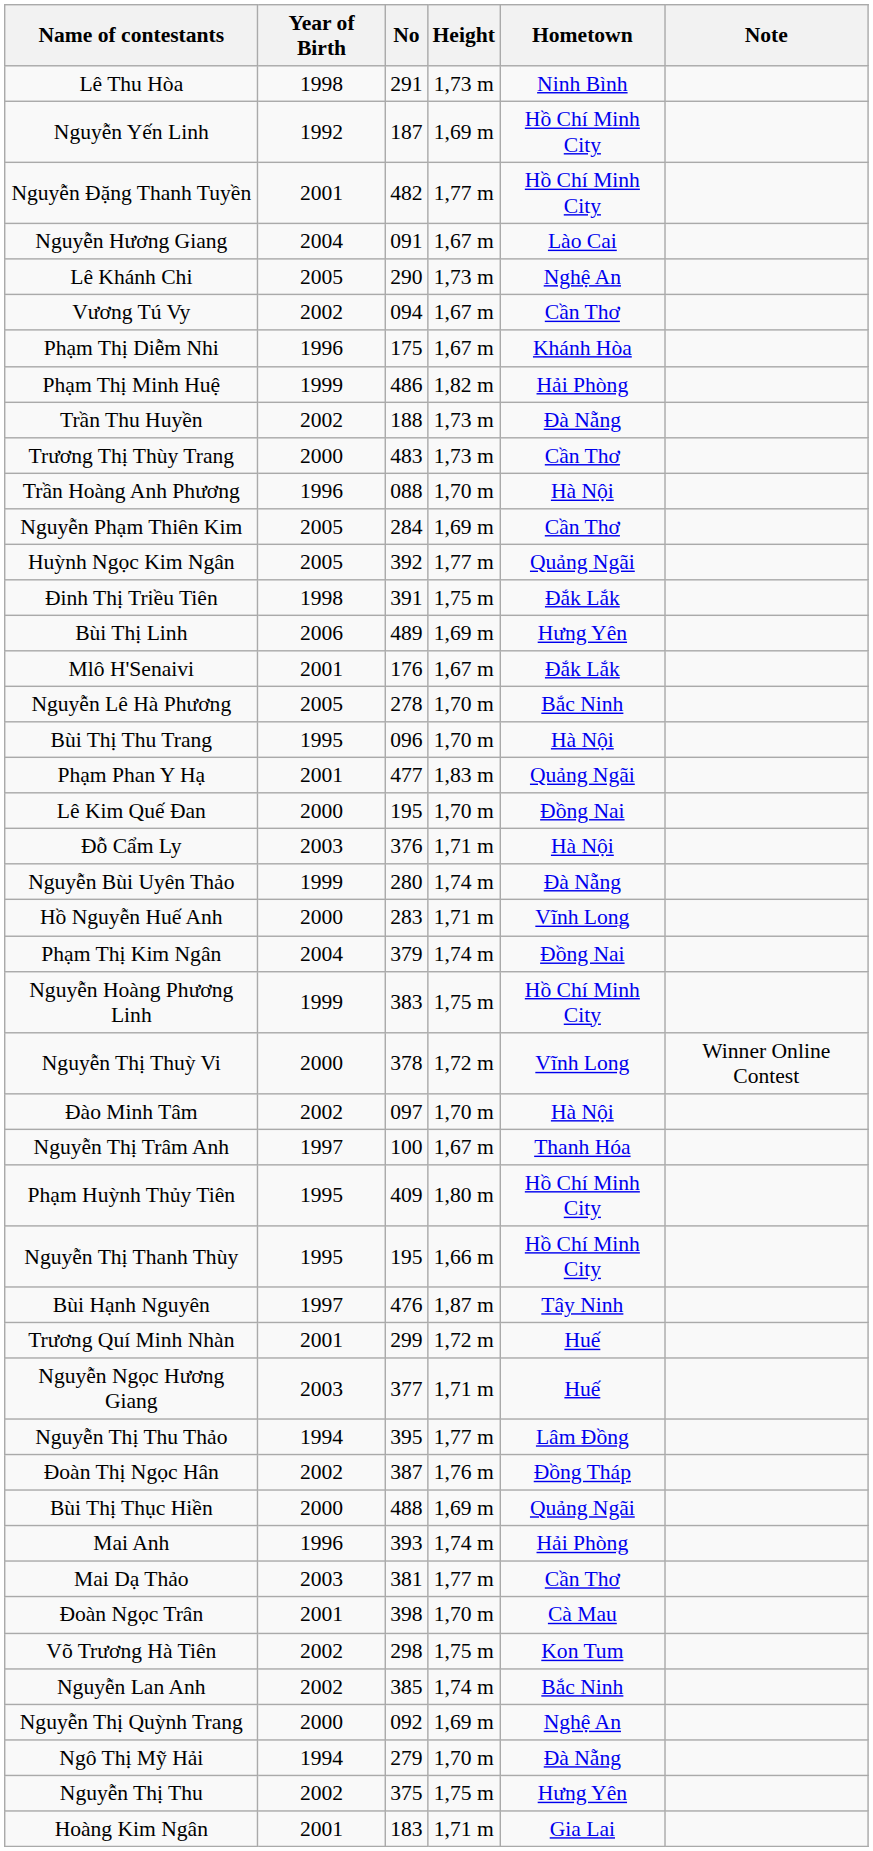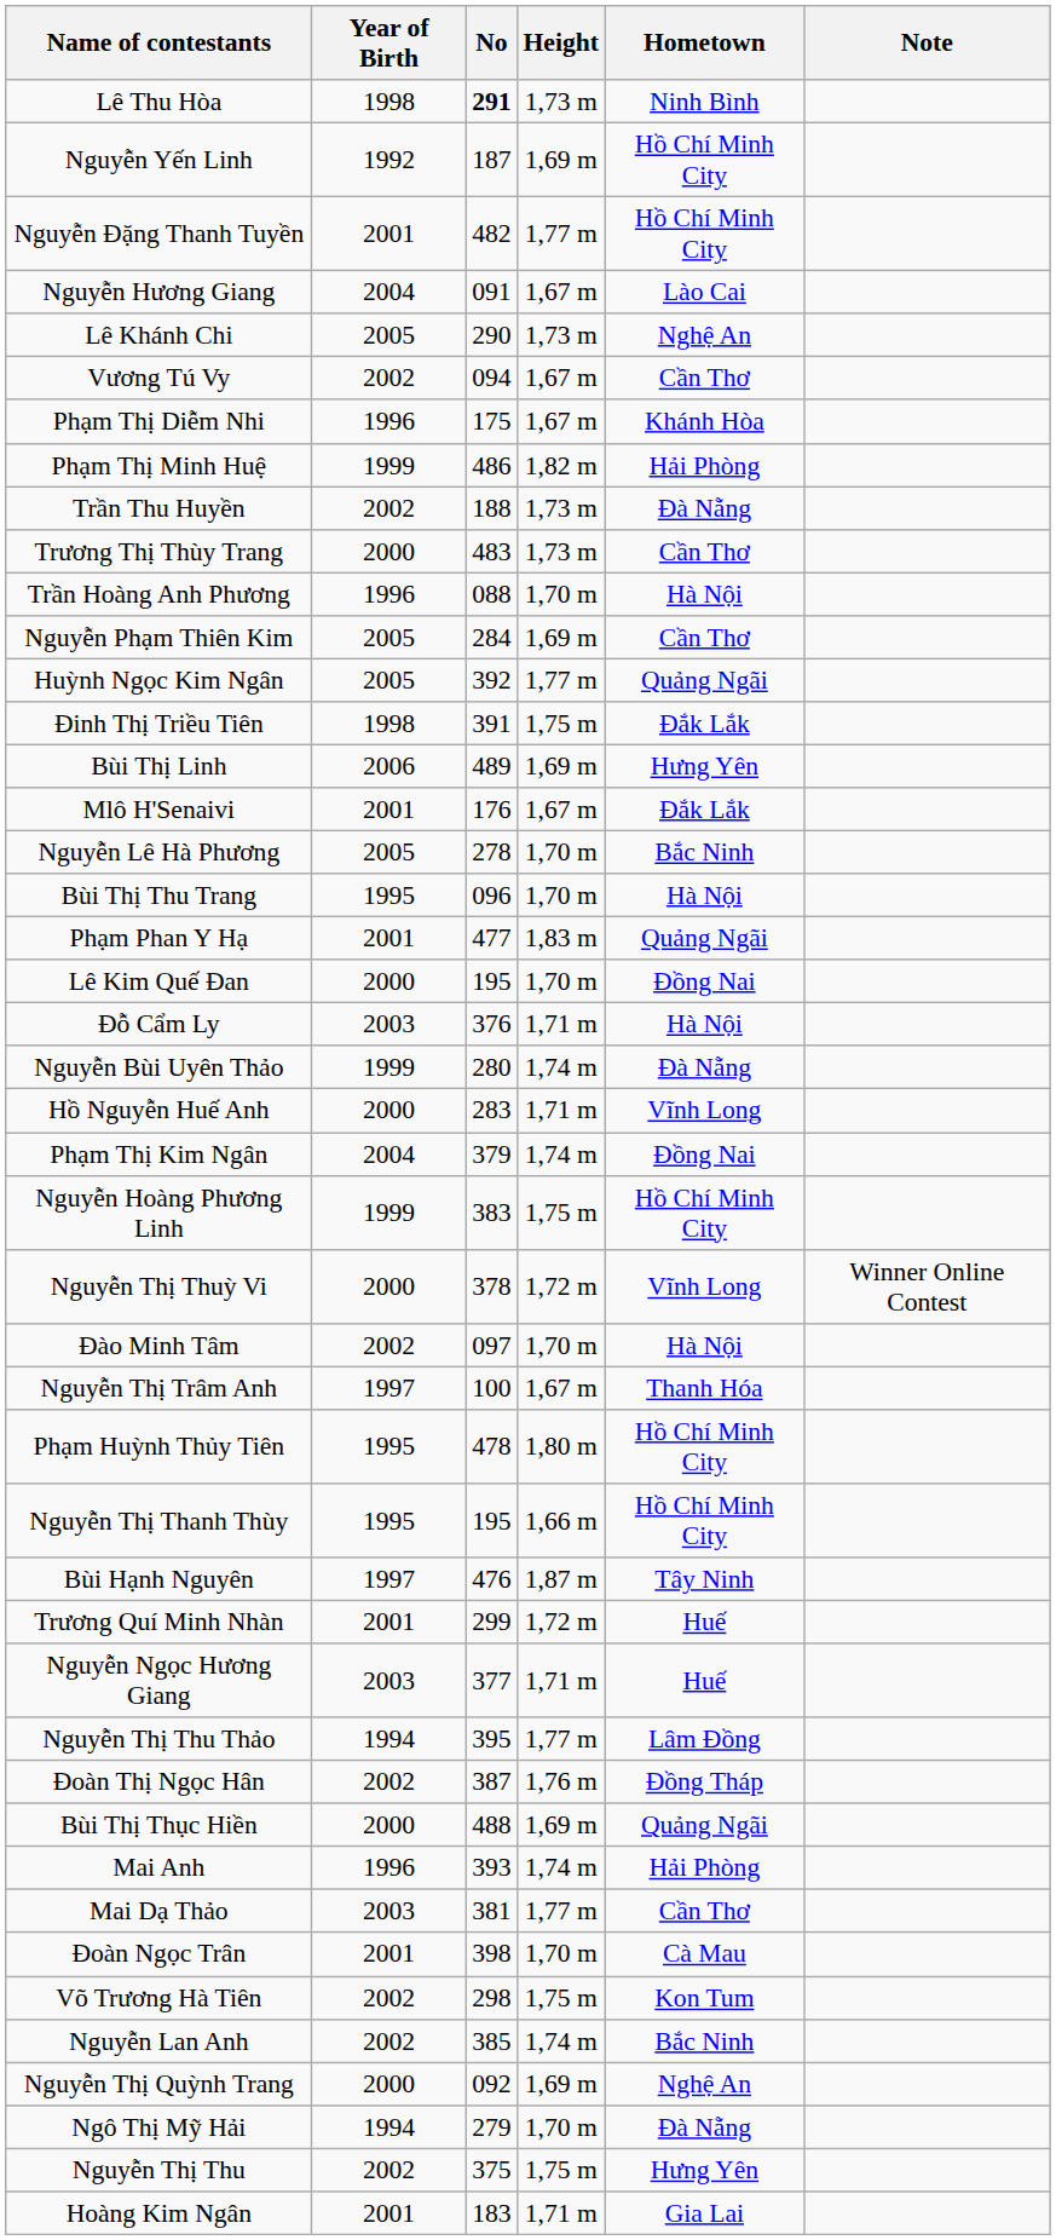 <table class="wikitable sortable static-row-numbers" style="text-align:center; font-size: 95%;">
 <tr>
 <th>Name of contestants</th>
 <th>Year of Birth</th>
 <th>No</th>
 <th>Height</th>
 <th>Hometown</th>
 <th>Note</th>
 </tr>
 <tr>
 <td>Lê Thu Hòa</td>
 <td>1998</td>
-<td>291</td>
+<td><strong>291</strong></td>
 <td>1,73 m</td>
 <td><a href='#'>Ninh Bình</a></td>
 <td></td>
 </tr>
 <tr>
 <td>Nguyễn Yến Linh</td>
 <td>1992</td>
 <td>187</td>
 <td>1,69 m</td>
 <td><a href='#'>Hồ Chí Minh City</a></td>
 <td></td>
 </tr>
 <tr>
 <td>Nguyễn Đặng Thanh Tuyền</td>
 <td>2001</td>
 <td>482</td>
 <td>1,77 m</td>
 <td><a href='#'>Hồ Chí Minh City</a></td>
 <td></td>
 </tr>
 <tr>
 <td>Nguyễn Hương Giang</td>
 <td>2004</td>
 <td>091</td>
 <td>1,67 m</td>
 <td><a href='#'>Lào Cai</a></td>
 <td></td>
 </tr>
 <tr>
 <td>Lê Khánh Chi</td>
 <td>2005</td>
 <td>290</td>
 <td>1,73 m</td>
 <td><a href='#'>Nghệ An</a></td>
 <td></td>
 </tr>
 <tr>
 <td>Vương Tú Vy</td>
 <td>2002</td>
 <td>094</td>
 <td>1,67 m</td>
 <td><a href='#'>Cần Thơ</a></td>
 <td></td>
 </tr>
 <tr>
 <td>Phạm Thị Diễm Nhi</td>
 <td>1996</td>
 <td>175</td>
 <td>1,67 m</td>
 <td><a href='#'>Khánh Hòa</a></td>
 <td></td>
 </tr>
 <tr>
 <td>Phạm Thị Minh Huệ</td>
 <td>1999</td>
 <td>486</td>
 <td>1,82 m</td>
 <td><a href='#'>Hải Phòng</a></td>
 <td></td>
 </tr>
 <tr>
 <td>Trần Thu Huyền</td>
 <td>2002</td>
 <td>188</td>
 <td>1,73 m</td>
 <td><a href='#'>Đà Nẵng</a></td>
 <td></td>
 </tr>
 <tr>
 <td>Trương Thị Thùy Trang</td>
 <td>2000</td>
 <td>483</td>
 <td>1,73 m</td>
 <td><a href='#'>Cần Thơ</a></td>
 <td></td>
 </tr>
 <tr>
 <td>Trần Hoàng Anh Phương</td>
 <td>1996</td>
 <td>088</td>
 <td>1,70 m</td>
 <td><a href='#'>Hà Nội</a></td>
 <td></td>
 </tr>
 <tr>
 <td>Nguyễn Phạm Thiên Kim</td>
 <td>2005</td>
 <td>284</td>
 <td>1,69 m</td>
 <td><a href='#'>Cần Thơ</a></td>
 <td></td>
 </tr>
 <tr>
 <td>Huỳnh Ngọc Kim Ngân</td>
 <td>2005</td>
 <td>392</td>
 <td>1,77 m</td>
 <td><a href='#'>Quảng Ngãi</a></td>
 <td></td>
 </tr>
 <tr>
 <td>Đinh Thị Triều Tiên</td>
 <td>1998</td>
 <td>391</td>
 <td>1,75 m</td>
 <td><a href='#'>Đắk Lắk</a></td>
 <td></td>
 </tr>
 <tr>
 <td>Bùi Thị Linh</td>
 <td>2006</td>
 <td>489</td>
 <td>1,69 m</td>
 <td><a href='#'>Hưng Yên</a></td>
 <td></td>
 </tr>
 <tr>
 <td>Mlô H'Senaivi</td>
 <td>2001</td>
 <td>176</td>
 <td>1,67 m</td>
 <td><a href='#'>Đắk Lắk</a></td>
 <td></td>
 </tr>
 <tr>
 <td>Nguyễn Lê Hà Phương</td>
 <td>2005</td>
 <td>278</td>
 <td>1,70 m</td>
 <td><a href='#'>Bắc Ninh</a></td>
 <td></td>
 </tr>
 <tr>
 <td>Bùi Thị Thu Trang</td>
 <td>1995</td>
 <td>096</td>
 <td>1,70 m</td>
 <td><a href='#'>Hà Nội</a></td>
 <td></td>
 </tr>
 <tr>
 <td>Phạm Phan Y Hạ</td>
 <td>2001</td>
 <td>477</td>
 <td>1,83 m</td>
 <td><a href='#'>Quảng Ngãi</a></td>
 <td></td>
 </tr>
 <tr>
 <td>Lê Kim Quế Đan</td>
 <td>2000</td>
 <td>195</td>
 <td>1,70 m</td>
 <td><a href='#'>Đồng Nai</a></td>
 <td></td>
 </tr>
 <tr>
 <td>Đỗ Cẩm Ly</td>
 <td>2003</td>
 <td>376</td>
 <td>1,71 m</td>
 <td><a href='#'>Hà Nội</a></td>
 <td></td>
 </tr>
 <tr>
 <td>Nguyễn Bùi Uyên Thảo</td>
 <td>1999</td>
 <td>280</td>
 <td>1,74 m</td>
 <td><a href='#'>Đà Nẵng</a></td>
 <td></td>
 </tr>
 <tr>
 <td>Hồ Nguyễn Huế Anh</td>
 <td>2000</td>
 <td>283</td>
 <td>1,71 m</td>
 <td><a href='#'>Vĩnh Long</a></td>
 <td></td>
 </tr>
 <tr>
 <td>Phạm Thị Kim Ngân</td>
 <td>2004</td>
 <td>379</td>
 <td>1,74 m</td>
 <td><a href='#'>Đồng Nai</a></td>
 <td></td>
 </tr>
 <tr>
 <td>Nguyễn Hoàng Phương Linh</td>
 <td>1999</td>
 <td>383</td>
 <td>1,75 m</td>
 <td><a href='#'>Hồ Chí Minh City</a></td>
 <td></td>
 </tr>
 <tr>
 <td>Nguyễn Thị Thuỳ Vi</td>
 <td>2000</td>
 <td>378</td>
 <td>1,72 m</td>
 <td><a href='#'>Vĩnh Long</a></td>
 <td>Winner Online Contest</td>
 </tr>
 <tr>
 <td>Đào Minh Tâm</td>
 <td>2002</td>
 <td>097</td>
 <td>1,70 m</td>
 <td><a href='#'>Hà Nội</a></td>
 <td></td>
 </tr>
 <tr>
 <td>Nguyễn Thị Trâm Anh</td>
 <td>1997</td>
 <td>100</td>
 <td>1,67 m</td>
 <td><a href='#'>Thanh Hóa</a></td>
 <td></td>
 </tr>
 <tr>
 <td>Phạm Huỳnh Thủy Tiên</td>
 <td>1995</td>
-<td>409</td>
+<td>478</td>
 <td>1,80 m</td>
 <td><a href='#'>Hồ Chí Minh City</a></td>
 <td></td>
 </tr>
 <tr>
 <td>Nguyễn Thị Thanh Thùy</td>
 <td>1995</td>
 <td>195</td>
 <td>1,66 m</td>
 <td><a href='#'>Hồ Chí Minh City</a></td>
 <td></td>
 </tr>
 <tr>
 <td>Bùi Hạnh Nguyên</td>
 <td>1997</td>
 <td>476</td>
 <td>1,87 m</td>
 <td><a href='#'>Tây Ninh</a></td>
 <td></td>
 </tr>
 <tr>
 <td>Trương Quí Minh Nhàn</td>
 <td>2001</td>
 <td>299</td>
 <td>1,72 m</td>
 <td><a href='#'>Huế</a></td>
 <td></td>
 </tr>
 <tr>
 <td>Nguyễn Ngọc Hương Giang</td>
 <td>2003</td>
 <td>377</td>
 <td>1,71 m</td>
 <td><a href='#'>Huế</a></td>
 <td></td>
 </tr>
 <tr>
 <td>Nguyễn Thị Thu Thảo</td>
 <td>1994</td>
 <td>395</td>
 <td>1,77 m</td>
 <td><a href='#'>Lâm Đồng</a></td>
 <td></td>
 </tr>
 <tr>
 <td>Đoàn Thị Ngọc Hân</td>
 <td>2002</td>
 <td>387</td>
 <td>1,76 m</td>
 <td><a href='#'>Đồng Tháp</a></td>
 <td></td>
 </tr>
 <tr>
 <td>Bùi Thị Thục Hiền</td>
 <td>2000</td>
 <td>488</td>
 <td>1,69 m</td>
 <td><a href='#'>Quảng Ngãi</a></td>
 <td></td>
 </tr>
 <tr>
 <td>Mai Anh</td>
 <td>1996</td>
 <td>393</td>
 <td>1,74 m</td>
 <td><a href='#'>Hải Phòng</a></td>
 <td></td>
 </tr>
 <tr>
 <td>Mai Dạ Thảo</td>
 <td>2003</td>
 <td>381</td>
 <td>1,77 m</td>
 <td><a href='#'>Cần Thơ</a></td>
 <td></td>
 </tr>
 <tr>
 <td>Đoàn Ngọc Trân</td>
 <td>2001</td>
 <td>398</td>
 <td>1,70 m</td>
 <td><a href='#'>Cà Mau</a></td>
 <td></td>
 </tr>
 <tr>
 <td>Võ Trương Hà Tiên</td>
 <td>2002</td>
 <td>298</td>
 <td>1,75 m</td>
 <td><a href='#'>Kon Tum</a></td>
 <td></td>
 </tr>
 <tr>
 <td>Nguyễn Lan Anh</td>
 <td>2002</td>
 <td>385</td>
 <td>1,74 m</td>
 <td><a href='#'>Bắc Ninh</a></td>
 <td></td>
 </tr>
 <tr>
 <td>Nguyễn Thị Quỳnh Trang</td>
 <td>2000</td>
 <td>092</td>
 <td>1,69 m</td>
 <td><a href='#'>Nghệ An</a></td>
 <td></td>
 </tr>
 <tr>
 <td>Ngô Thị Mỹ Hải</td>
 <td>1994</td>
 <td>279</td>
 <td>1,70 m</td>
 <td><a href='#'>Đà Nẵng</a></td>
 <td></td>
 </tr>
 <tr>
 <td>Nguyễn Thị Thu</td>
 <td>2002</td>
 <td>375</td>
 <td>1,75 m</td>
 <td><a href='#'>Hưng Yên</a></td>
 <td></td>
 </tr>
 <tr>
 <td>Hoàng Kim Ngân</td>
 <td>2001</td>
 <td>183</td>
 <td>1,71 m</td>
 <td><a href='#'>Gia Lai</a></td>
 <td></td>
 </tr>
 </table>
